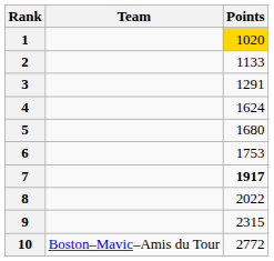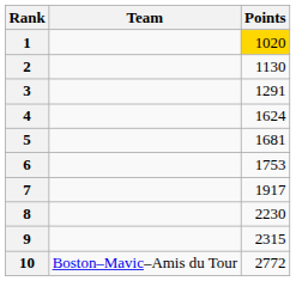 <table class="wikitable">
 <tr>
 <th scope="col">Rank</th>
 <th scope="col">Team</th>
 <th scope="col">Points</th>
 </tr>
 <tr>
 <th scope="row">1</th>
 <td></td>
 <td style="background: gold; text-align:right;">1020</td>
 </tr>
 <tr>
 <th scope="row">2</th>
 <td></td>
-<td style="text-align:right;">1133</td>
+<td style="text-align:right;">1130</td>
 </tr>
 <tr>
 <th scope="row">3</th>
 <td></td>
 <td style="text-align:right;">1291</td>
 </tr>
 <tr>
 <th scope="row">4</th>
 <td></td>
 <td style="text-align:right;">1624</td>
 </tr>
 <tr>
 <th scope="row">5</th>
 <td></td>
-<td style="text-align:right;">1680</td>
+<td style="text-align:right;">1681</td>
 </tr>
 <tr>
 <th scope="row">6</th>
 <td></td>
 <td style="text-align:right;">1753</td>
 </tr>
 <tr>
 <th scope="row">7</th>
 <td></td>
-<td style="text-align:right;"><strong>1917</strong></td>
+<td style="text-align:right;">1917</td>
 </tr>
 <tr>
 <th scope="row">8</th>
 <td></td>
-<td style="text-align:right;">2022</td>
+<td style="text-align:right;">2230</td>
 </tr>
 <tr>
 <th scope="row">9</th>
 <td></td>
 <td style="text-align:right;">2315</td>
 </tr>
 <tr>
 <th scope="row">10</th>
 <td><a href='#'>Boston–Mavic</a>–Amis du Tour</td>
 <td style="text-align:right;">2772</td>
 </tr>
 </table>
